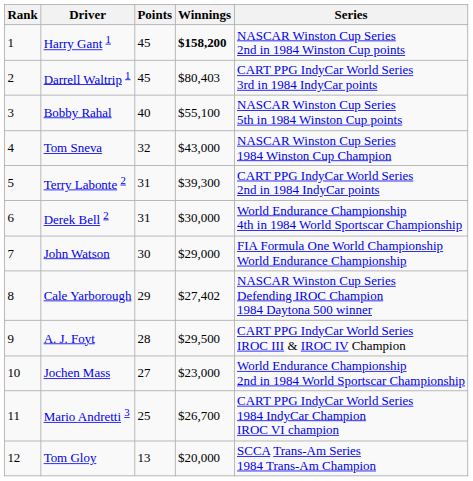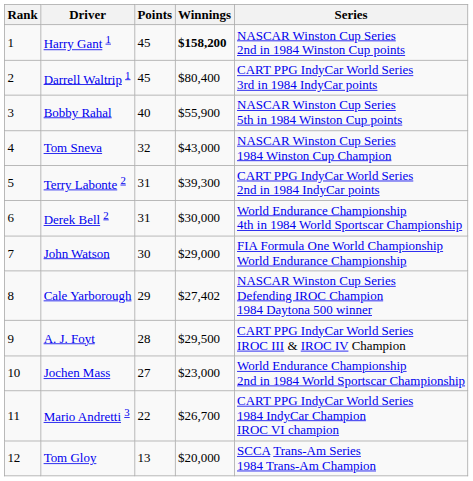 <table class="wikitable">
 <tr>
 <th><strong>Rank</strong></th>
 <th><strong>Driver</strong></th>
 <th><strong>Points</strong></th>
 <th><strong>Winnings</strong></th>
 <th><strong>Series</strong></th>
 </tr>
 <tr>
 <td>1</td>
 <td> <a href='#'>Harry Gant</a> <sup><a href='#'>1</a></sup></td>
 <td>45</td>
 <td><strong>$158,200</strong></td>
 <td><a href='#'>NASCAR Winston Cup Series</a><br><a href='#'>2nd in 1984 Winston Cup points</a></td>
 </tr>
 <tr>
 <td>2</td>
 <td> <a href='#'>Darrell Waltrip</a> <sup><a href='#'>1</a></sup></td>
 <td>45</td>
-<td>$80,403</td>
+<td>$80,400</td>
 <td><a href='#'>CART PPG IndyCar World Series</a><br><a href='#'>3rd in 1984 IndyCar points</a></td>
 </tr>
 <tr>
 <td>3</td>
 <td> <a href='#'>Bobby Rahal</a></td>
 <td>40</td>
-<td>$55,100</td>
+<td>$55,900</td>
 <td><a href='#'>NASCAR Winston Cup Series</a><br><a href='#'>5th in 1984 Winston Cup points</a></td>
 </tr>
 <tr>
 <td>4</td>
 <td> <a href='#'>Tom Sneva</a></td>
 <td>32</td>
 <td>$43,000</td>
 <td><a href='#'>NASCAR Winston Cup Series</a><br><a href='#'>1984 Winston Cup Champion</a></td>
 </tr>
 <tr>
 <td>5</td>
 <td> <a href='#'>Terry Labonte</a> <sup><a href='#'>2</a></sup></td>
 <td>31</td>
 <td>$39,300</td>
 <td><a href='#'>CART PPG IndyCar World Series</a><br><a href='#'>2nd in 1984 IndyCar points</a></td>
 </tr>
 <tr>
 <td>6</td>
 <td> <a href='#'>Derek Bell</a> <sup><a href='#'>2</a></sup></td>
 <td>31</td>
 <td>$30,000</td>
 <td><a href='#'>World Endurance Championship</a><br><a href='#'>4th in 1984 World Sportscar Championship</a></td>
 </tr>
 <tr>
 <td>7</td>
 <td> <a href='#'>John Watson</a></td>
 <td>30</td>
 <td>$29,000</td>
 <td><a href='#'>FIA Formula One World Championship</a><br><a href='#'>World Endurance Championship</a><br></td>
 </tr>
 <tr>
 <td>8</td>
 <td> <a href='#'>Cale Yarborough</a></td>
 <td>29</td>
 <td>$27,402</td>
 <td><a href='#'>NASCAR Winston Cup Series</a><br><a href='#'>Defending IROC Champion</a><br><a href='#'>1984 Daytona 500 winner</a></td>
 </tr>
 <tr>
 <td>9</td>
 <td> <a href='#'>A. J. Foyt</a></td>
 <td>28</td>
 <td>$29,500</td>
 <td><a href='#'>CART PPG IndyCar World Series</a><br><a href='#'>IROC III</a> & <a href='#'>IROC IV</a> Champion</td>
 </tr>
 <tr>
 <td>10</td>
 <td> <a href='#'>Jochen Mass</a></td>
 <td>27</td>
 <td>$23,000</td>
 <td><a href='#'>World Endurance Championship</a><br><a href='#'>2nd in 1984 World Sportscar Championship</a></td>
 </tr>
 <tr>
 <td>11</td>
 <td> <a href='#'>Mario Andretti</a> <sup><a href='#'>3</a></sup></td>
-<td>25</td>
+<td>22</td>
 <td>$26,700</td>
 <td><a href='#'>CART PPG IndyCar World Series</a><br><a href='#'>1984 IndyCar Champion</a><br><a href='#'>IROC VI champion</a></td>
 </tr>
 <tr>
 <td>12</td>
 <td> <a href='#'>Tom Gloy</a></td>
 <td>13</td>
 <td>$20,000</td>
 <td><a href='#'>SCCA</a> <a href='#'>Trans-Am Series</a><br> <a href='#'>1984 Trans-Am Champion</a></td>
 </tr>
 </table>
